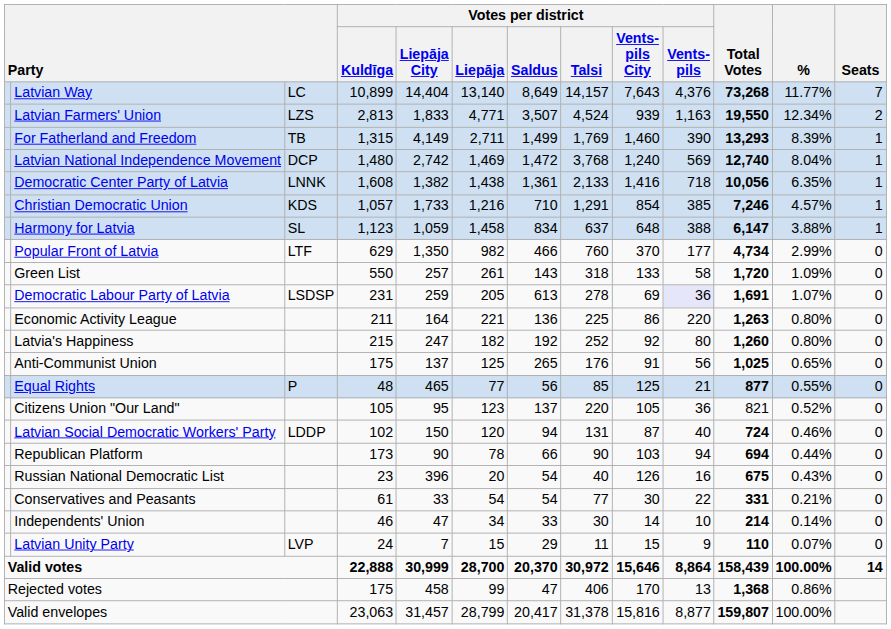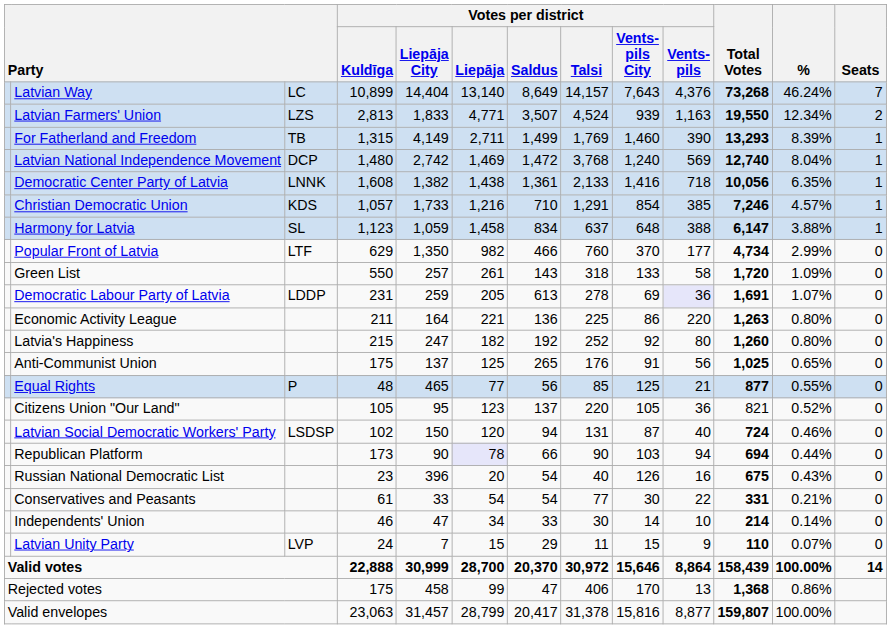 <table class="wikitable" border="1" style="text-align:right;">
 <tr>
 <th style="text-align:left;" valign=bottom rowspan=2 colspan=3>Party</th>
 <th colspan=7>Votes per district</th>
 <th align=center valign=bottom rowspan=2 width="50">Total Votes</th>
 <th align=center valign=bottom rowspan=2 width="50">%</th>
 <th align=center valign=bottom rowspan=2 width="50">Seats</th>
 </tr>
 <tr>
 <th align=center valign=bottom width="50"><a href='#'>Kuldīga</a></th>
 <th align=center valign=bottom width="50"><a href='#'>Liepāja City</a></th>
 <th align=center valign=bottom width="50"><a href='#'>Liepāja</a></th>
 <th align=center valign=bottom width="50"><a href='#'>Saldus</a></th>
 <th align=center valign=bottom width="50"><a href='#'>Talsi</a></th>
 <th align=center valign=bottom width="50"><a href='#'>Vents- pils City</a></th>
 <th align=center valign=bottom width="50"><a href='#'>Vents- pils</a></th>
 </tr>
 <tr style="background:#CEE0F2;">
 <td></td>
 <td align=left><a href='#'>Latvian Way</a></td>
 <td align=left>LC</td>
 <td>10,899</td>
 <td>14,404</td>
 <td>13,140</td>
 <td>8,649</td>
 <td>14,157</td>
 <td>7,643</td>
 <td>4,376</td>
 <td><strong>73,268</strong></td>
-<td>11.77%</td>
+<td>46.24%</td>
 <td>7</td>
 </tr>
 <tr style="background:#CEE0F2;">
 <td></td>
 <td align=left><a href='#'>Latvian Farmers' Union</a></td>
 <td align=left>LZS</td>
 <td>2,813</td>
 <td>1,833</td>
 <td>4,771</td>
 <td>3,507</td>
 <td>4,524</td>
 <td>939</td>
 <td>1,163</td>
 <td><strong>19,550</strong></td>
 <td>12.34%</td>
 <td>2</td>
 </tr>
 <tr style="background:#CEE0F2;">
 <td></td>
 <td align=left><a href='#'>For Fatherland and Freedom</a></td>
 <td align=left>TB</td>
 <td>1,315</td>
 <td>4,149</td>
 <td>2,711</td>
 <td>1,499</td>
 <td>1,769</td>
 <td>1,460</td>
 <td>390</td>
 <td><strong>13,293</strong></td>
 <td>8.39%</td>
 <td>1</td>
 </tr>
 <tr style="background:#CEE0F2;">
 <td></td>
 <td align=left><a href='#'>Latvian National Independence Movement</a></td>
 <td align=left>DCP</td>
 <td>1,480</td>
 <td>2,742</td>
 <td>1,469</td>
 <td>1,472</td>
 <td>3,768</td>
 <td>1,240</td>
 <td>569</td>
 <td><strong>12,740</strong></td>
 <td>8.04%</td>
 <td>1</td>
 </tr>
 <tr style="background:#CEE0F2;">
 <td></td>
 <td align=left><a href='#'>Democratic Center Party of Latvia</a></td>
 <td align=left>LNNK</td>
 <td>1,608</td>
 <td>1,382</td>
 <td>1,438</td>
 <td>1,361</td>
 <td>2,133</td>
 <td>1,416</td>
 <td>718</td>
 <td><strong>10,056</strong></td>
 <td>6.35%</td>
 <td>1</td>
 </tr>
 <tr style="background:#CEE0F2;">
 <td></td>
 <td align=left><a href='#'>Christian Democratic Union</a></td>
 <td align=left>KDS</td>
 <td>1,057</td>
 <td>1,733</td>
 <td>1,216</td>
 <td>710</td>
 <td>1,291</td>
 <td>854</td>
 <td>385</td>
 <td><strong>7,246</strong></td>
 <td>4.57%</td>
 <td>1</td>
 </tr>
 <tr style="background:#CEE0F2;">
 <td></td>
 <td align=left><a href='#'>Harmony for Latvia</a></td>
 <td align=left>SL</td>
 <td>1,123</td>
 <td>1,059</td>
 <td>1,458</td>
 <td>834</td>
 <td>637</td>
 <td>648</td>
 <td>388</td>
 <td><strong>6,147</strong></td>
 <td>3.88%</td>
 <td>1</td>
 </tr>
 <tr>
 <td></td>
 <td align=left><a href='#'>Popular Front of Latvia</a></td>
 <td align=left>LTF</td>
 <td>629</td>
 <td>1,350</td>
 <td>982</td>
 <td>466</td>
 <td>760</td>
 <td>370</td>
 <td>177</td>
 <td><strong>4,734</strong></td>
 <td>2.99%</td>
 <td>0</td>
 </tr>
 <tr>
 <td></td>
 <td align=left>Green List</td>
 <td align=left></td>
 <td>550</td>
 <td>257</td>
 <td>261</td>
 <td>143</td>
 <td>318</td>
 <td>133</td>
 <td>58</td>
 <td><strong>1,720</strong></td>
 <td>1.09%</td>
 <td>0</td>
 </tr>
 <tr>
 <td></td>
 <td align=left><a href='#'>Democratic Labour Party of Latvia</a></td>
-<td align=left>LSDSP</td>
+<td align=left>LDDP</td>
 <td>231</td>
 <td>259</td>
 <td>205</td>
 <td>613</td>
 <td>278</td>
 <td>69</td>
 <td style="background: lavender;">36</td>
 <td><strong>1,691</strong></td>
 <td>1.07%</td>
 <td>0</td>
 </tr>
 <tr>
 <td></td>
 <td align=left>Economic Activity League</td>
 <td align=left></td>
 <td>211</td>
 <td>164</td>
 <td>221</td>
 <td>136</td>
 <td>225</td>
 <td>86</td>
 <td>220</td>
 <td><strong>1,263</strong></td>
 <td>0.80%</td>
 <td>0</td>
 </tr>
 <tr>
 <td></td>
 <td align=left>Latvia's Happiness</td>
 <td align=left></td>
 <td>215</td>
 <td>247</td>
 <td>182</td>
 <td>192</td>
 <td>252</td>
 <td>92</td>
 <td>80</td>
 <td><strong>1,260</strong></td>
 <td>0.80%</td>
 <td>0</td>
 </tr>
 <tr>
 <td></td>
 <td align=left>Anti-Communist Union</td>
 <td align=left></td>
 <td>175</td>
 <td>137</td>
 <td>125</td>
 <td>265</td>
 <td>176</td>
 <td>91</td>
 <td>56</td>
 <td><strong>1,025</strong></td>
 <td>0.65%</td>
 <td>0</td>
 </tr>
 <tr style="background:#CEE0F2;">
 <td></td>
 <td align=left><a href='#'>Equal Rights</a></td>
 <td align=left>Р</td>
 <td>48</td>
 <td>465</td>
 <td>77</td>
 <td>56</td>
 <td>85</td>
 <td>125</td>
 <td>21</td>
 <td><strong>877</strong></td>
 <td>0.55%</td>
 <td>0</td>
 </tr>
 <tr>
 <td></td>
 <td align=left>Citizens Union "Our Land"</td>
 <td align=left></td>
 <td>105</td>
 <td>95</td>
 <td>123</td>
 <td>137</td>
 <td>220</td>
 <td>105</td>
 <td>36</td>
 <td>821</td>
 <td>0.52%</td>
 <td>0</td>
 </tr>
 <tr>
 <td></td>
 <td align=left style="white-space: nowrap;"><a href='#'>Latvian Social Democratic Workers' Party</a></td>
-<td align=left>LDDP</td>
+<td align=left>LSDSP</td>
 <td>102</td>
 <td>150</td>
 <td>120</td>
 <td>94</td>
 <td>131</td>
 <td>87</td>
 <td>40</td>
 <td><strong>724</strong></td>
 <td>0.46%</td>
 <td>0</td>
 </tr>
 <tr>
 <td></td>
 <td align=left>Republican Platform</td>
 <td align=left></td>
 <td>173</td>
 <td>90</td>
-<td>78</td>
+<td style="background: lavender;">78</td>
 <td>66</td>
 <td>90</td>
 <td>103</td>
 <td>94</td>
 <td><strong>694</strong></td>
 <td>0.44%</td>
 <td>0</td>
 </tr>
 <tr>
 <td></td>
 <td align=left>Russian National Democratic List</td>
 <td align=left></td>
 <td>23</td>
 <td>396</td>
 <td>20</td>
 <td>54</td>
 <td>40</td>
 <td>126</td>
 <td>16</td>
 <td><strong>675</strong></td>
 <td>0.43%</td>
 <td>0</td>
 </tr>
 <tr>
 <td></td>
 <td align=left>Conservatives and Peasants</td>
 <td align=left></td>
 <td>61</td>
 <td>33</td>
 <td>54</td>
 <td>54</td>
 <td>77</td>
 <td>30</td>
 <td>22</td>
 <td><strong>331</strong></td>
 <td>0.21%</td>
 <td>0</td>
 </tr>
 <tr>
 <td></td>
 <td align=left>Independents' Union</td>
 <td align=left></td>
 <td>46</td>
 <td>47</td>
 <td>34</td>
 <td>33</td>
 <td>30</td>
 <td>14</td>
 <td>10</td>
 <td><strong>214</strong></td>
 <td>0.14%</td>
 <td>0</td>
 </tr>
 <tr>
 <td></td>
 <td align=left><a href='#'>Latvian Unity Party</a></td>
 <td align=left>LVP</td>
 <td>24</td>
 <td>7</td>
 <td>15</td>
 <td>29</td>
 <td>11</td>
 <td>15</td>
 <td>9</td>
 <td><strong>110</strong></td>
 <td>0.07%</td>
 <td>0</td>
 </tr>
 <tr style="font-weight:bold">
 <td align=left colspan=3>Valid votes</td>
 <td>22,888</td>
 <td>30,999</td>
 <td>28,700</td>
 <td>20,370</td>
 <td>30,972</td>
 <td>15,646</td>
 <td>8,864</td>
 <td>158,439</td>
 <td>100.00%</td>
 <td>14</td>
 </tr>
 <tr>
 <td align=left colspan=3>Rejected votes</td>
 <td>175</td>
 <td>458</td>
 <td>99</td>
 <td>47</td>
 <td>406</td>
 <td>170</td>
 <td>13</td>
 <td><strong>1,368</strong></td>
 <td>0.86%</td>
 <td></td>
 </tr>
 <tr>
 <td align=left colspan=3>Valid envelopes</td>
 <td>23,063</td>
 <td>31,457</td>
 <td>28,799</td>
 <td>20,417</td>
 <td>31,378</td>
 <td>15,816</td>
 <td>8,877</td>
 <td><strong>159,807</strong></td>
 <td>100.00%</td>
 <td></td>
 </tr>
 </table>
